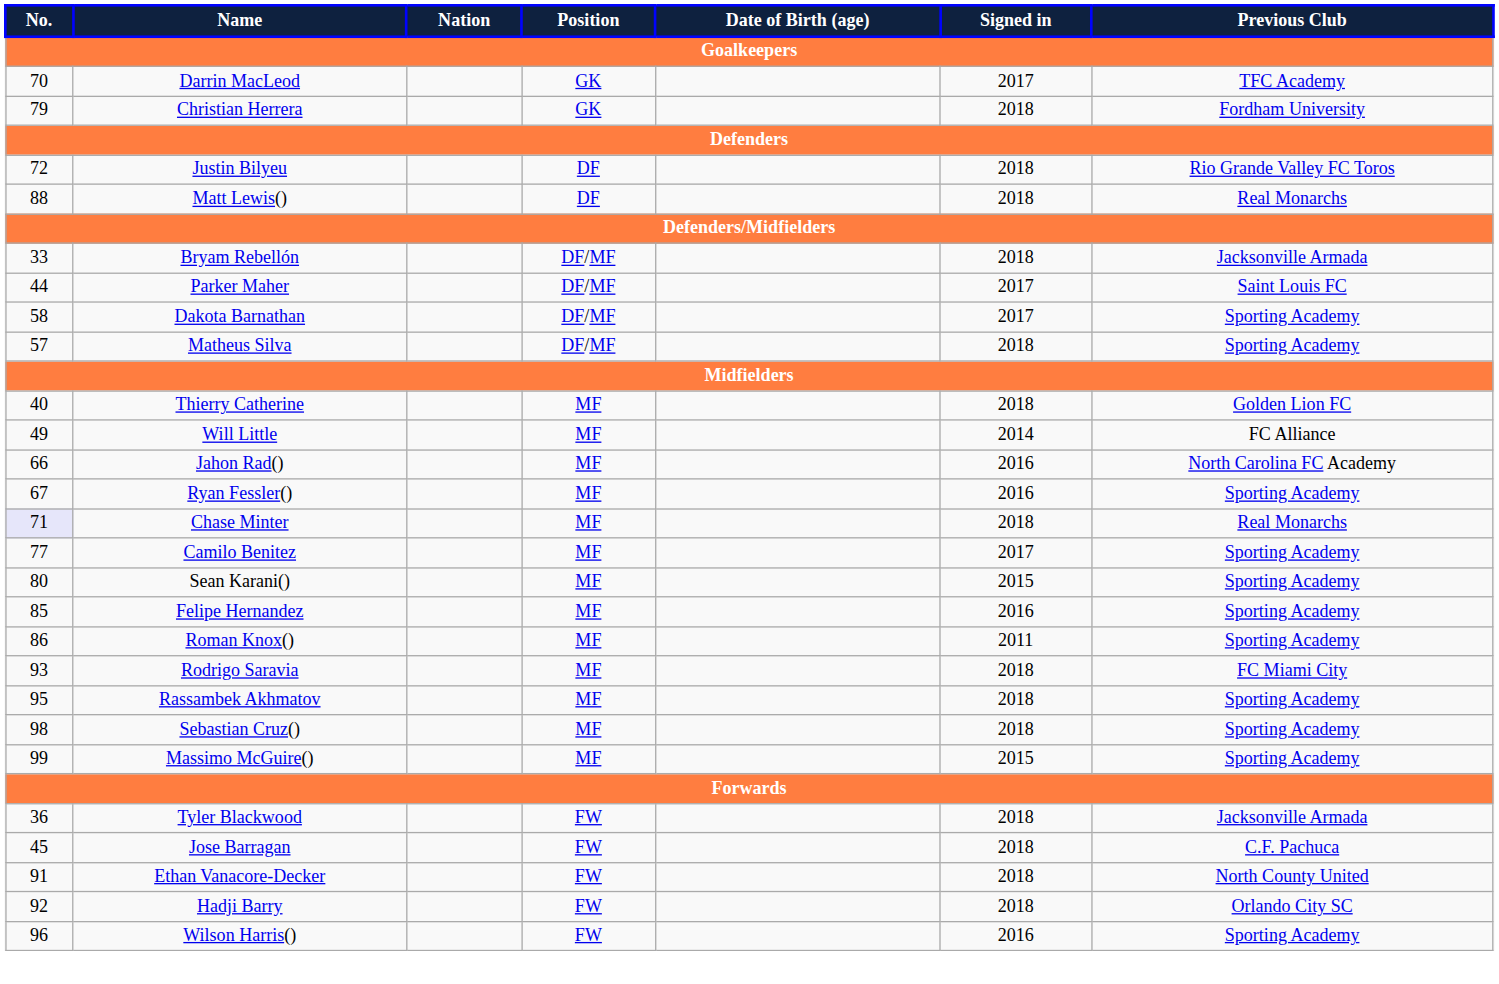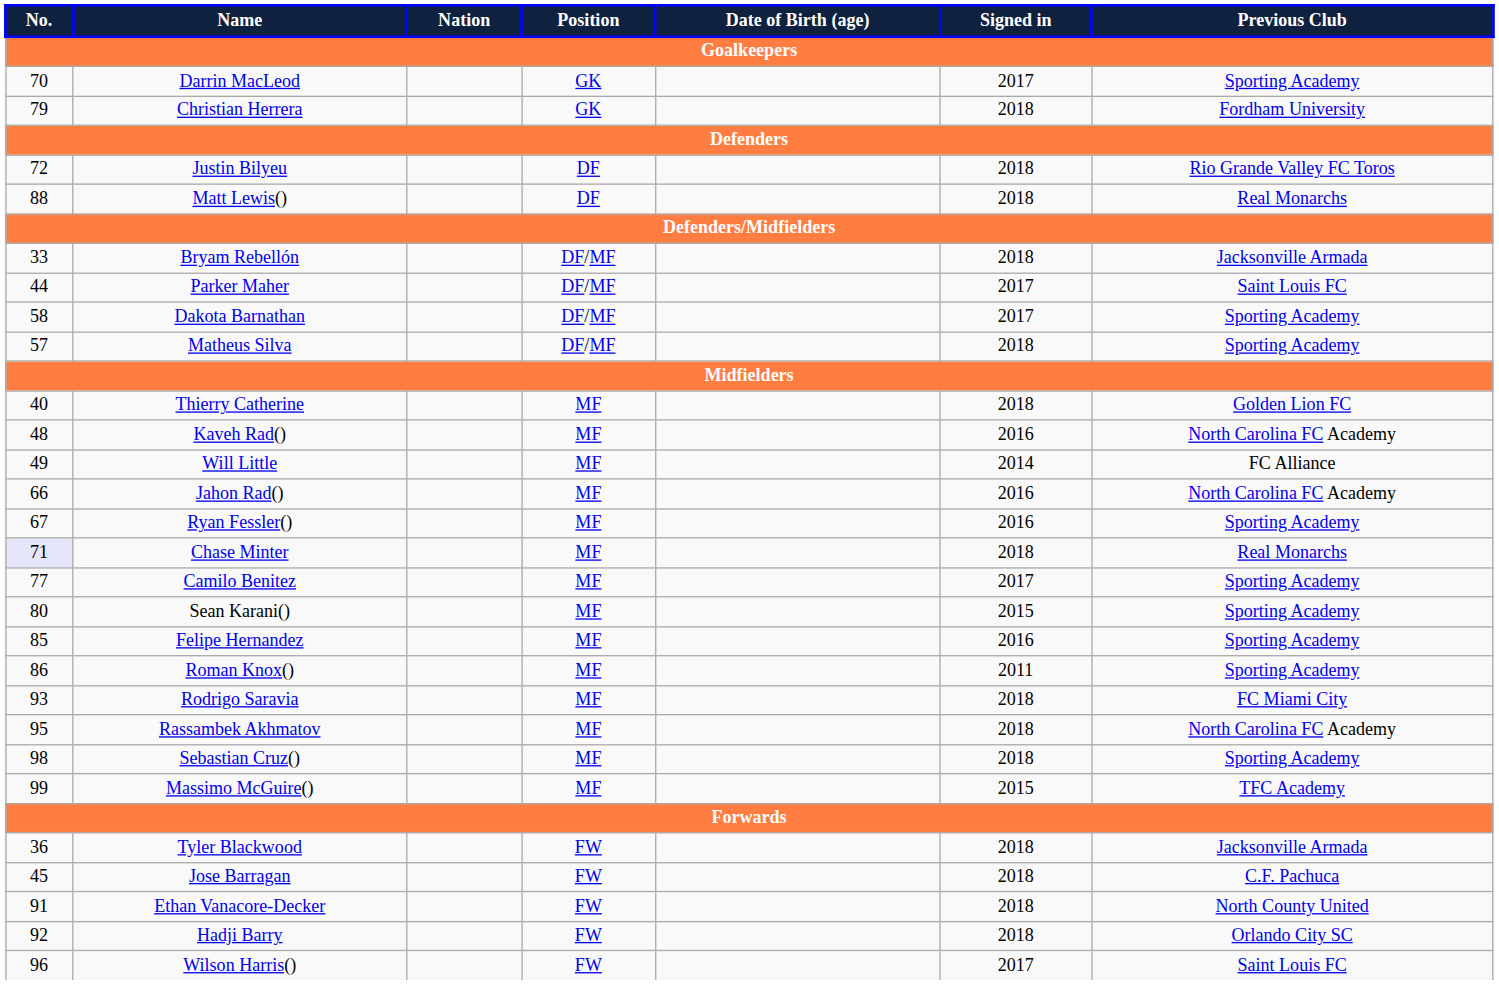 <table class="wikitable" style="text-align:center; font-size:86%; width:90%;">
 <tr>
 <th style="background:#0e213f; color:#fff; border:2px solid #0002ff;" scope=col>No.</th>
 <th style="background:#0e213f; color:#fff; border:2px solid #0002ff;" scope=col>Name</th>
 <th style="background:#0e213f; color:#fff; border:2px solid #0002ff;" scope=col>Nation</th>
 <th style="background:#0e213f; color:#fff; border:2px solid #0002ff;" scope=col>Position</th>
 <th style="background:#0e213f; color:#fff; border:2px solid #0002ff;" scope=col>Date of Birth (age)</th>
 <th style="background:#0e213f; color:#fff; border:2px solid #0002ff;" scope=col>Signed in</th>
 <th style="background:#0e213f; color:#fff; border:2px solid #0002ff;" scope=col>Previous Club</th>
 </tr>
 <tr>
 <th colspan=7 style="background:#FF7D40; color:white; text-align:center;">Goalkeepers</th>
 </tr>
 <tr>
 <td>70</td>
 <td><a href='#'>Darrin MacLeod</a></td>
 <td></td>
 <td><a href='#'>GK</a></td>
 <td></td>
 <td>2017</td>
-<td> <a href='#'>TFC Academy</a></td>
+<td> <a href='#'>Sporting Academy</a></td>
 </tr>
 <tr>
 <td>79</td>
 <td><a href='#'>Christian Herrera</a></td>
 <td></td>
 <td><a href='#'>GK</a></td>
 <td></td>
 <td>2018</td>
 <td> <a href='#'>Fordham University</a></td>
 </tr>
 <tr>
 <th colspan=7 style="background:#FF7D40; color:white; text-align:center;">Defenders</th>
 </tr>
 <tr>
 <td>72</td>
 <td><a href='#'>Justin Bilyeu</a></td>
 <td></td>
 <td><a href='#'>DF</a></td>
 <td></td>
 <td>2018</td>
 <td> <a href='#'>Rio Grande Valley FC Toros</a></td>
 </tr>
 <tr>
 <td>88</td>
 <td><a href='#'>Matt Lewis</a>()</td>
 <td></td>
 <td><a href='#'>DF</a></td>
 <td></td>
 <td>2018</td>
 <td> <a href='#'>Real Monarchs</a></td>
 </tr>
 <tr>
 <th colspan=7 style="background:#FF7D40; color:white; text-align:center;">Defenders/Midfielders</th>
 </tr>
 <tr>
 <td>33</td>
 <td><a href='#'>Bryam Rebellón</a></td>
 <td></td>
 <td><a href='#'>DF</a>/<a href='#'>MF</a></td>
 <td></td>
 <td>2018</td>
 <td> <a href='#'>Jacksonville Armada</a></td>
 </tr>
 <tr>
 <td>44</td>
 <td><a href='#'>Parker Maher</a></td>
 <td></td>
 <td><a href='#'>DF</a>/<a href='#'>MF</a></td>
 <td></td>
 <td>2017</td>
 <td> <a href='#'>Saint Louis FC</a></td>
 </tr>
 <tr>
 <td>58</td>
 <td><a href='#'>Dakota Barnathan</a></td>
 <td></td>
 <td><a href='#'>DF</a>/<a href='#'>MF</a></td>
 <td></td>
 <td>2017</td>
 <td> <a href='#'>Sporting Academy</a></td>
 </tr>
 <tr>
 <td>57</td>
 <td><a href='#'>Matheus Silva</a></td>
 <td></td>
 <td><a href='#'>DF</a>/<a href='#'>MF</a></td>
 <td></td>
 <td>2018</td>
 <td> <a href='#'>Sporting Academy</a></td>
 </tr>
 <tr>
 <th colspan=7 style="background:#FF7D40; color:white; text-align:center;">Midfielders</th>
 </tr>
 <tr>
 <td>40</td>
 <td><a href='#'>Thierry Catherine</a></td>
 <td></td>
 <td><a href='#'>MF</a></td>
 <td></td>
 <td>2018</td>
 <td> <a href='#'>Golden Lion FC</a></td>
+</tr>
+<tr>
+<td>48</td>
+<td><a href='#'>Kaveh Rad</a>()</td>
+<td></td>
+<td><a href='#'>MF</a></td>
+<td></td>
+<td>2016</td>
+<td> <a href='#'>North Carolina FC</a> Academy</td>
 </tr>
 <tr>
 <td>49</td>
 <td><a href='#'>Will Little</a></td>
 <td></td>
 <td><a href='#'>MF</a></td>
 <td></td>
 <td>2014</td>
 <td> FC Alliance</td>
 </tr>
 <tr>
 <td>66</td>
 <td><a href='#'>Jahon Rad</a>()</td>
 <td></td>
 <td><a href='#'>MF</a></td>
 <td></td>
 <td>2016</td>
 <td> <a href='#'>North Carolina FC</a> Academy</td>
 </tr>
 <tr>
 <td>67</td>
 <td><a href='#'>Ryan Fessler</a>()</td>
 <td></td>
 <td><a href='#'>MF</a></td>
 <td></td>
 <td>2016</td>
 <td> <a href='#'>Sporting Academy</a></td>
 </tr>
 <tr>
 <td style="background: lavender;">71</td>
 <td><a href='#'>Chase Minter</a></td>
 <td></td>
 <td><a href='#'>MF</a></td>
 <td></td>
 <td>2018</td>
 <td> <a href='#'>Real Monarchs</a></td>
 </tr>
 <tr>
 <td>77</td>
 <td><a href='#'>Camilo Benitez</a></td>
 <td></td>
 <td><a href='#'>MF</a></td>
 <td></td>
 <td>2017</td>
 <td> <a href='#'>Sporting Academy</a></td>
 </tr>
 <tr>
 <td>80</td>
 <td>Sean Karani()</td>
 <td></td>
 <td><a href='#'>MF</a></td>
 <td></td>
 <td>2015</td>
 <td> <a href='#'>Sporting Academy</a></td>
 </tr>
 <tr>
 <td>85</td>
 <td><a href='#'>Felipe Hernandez</a></td>
 <td></td>
 <td><a href='#'>MF</a></td>
 <td></td>
 <td>2016</td>
 <td> <a href='#'>Sporting Academy</a></td>
 </tr>
 <tr>
 <td>86</td>
 <td><a href='#'>Roman Knox</a>()</td>
 <td></td>
 <td><a href='#'>MF</a></td>
 <td></td>
 <td>2011</td>
 <td> <a href='#'>Sporting Academy</a></td>
 </tr>
 <tr>
 <td>93</td>
 <td><a href='#'>Rodrigo Saravia</a></td>
 <td></td>
 <td><a href='#'>MF</a></td>
 <td></td>
 <td>2018</td>
 <td> <a href='#'>FC Miami City</a></td>
 </tr>
 <tr>
 <td>95</td>
 <td><a href='#'>Rassambek Akhmatov</a></td>
 <td></td>
 <td><a href='#'>MF</a></td>
 <td></td>
 <td>2018</td>
-<td> <a href='#'>Sporting Academy</a></td>
+<td> <a href='#'>North Carolina FC</a> Academy</td>
 </tr>
 <tr>
 <td>98</td>
 <td><a href='#'>Sebastian Cruz</a>()</td>
 <td></td>
 <td><a href='#'>MF</a></td>
 <td></td>
 <td>2018</td>
 <td> <a href='#'>Sporting Academy</a></td>
 </tr>
 <tr>
 <td>99</td>
 <td><a href='#'>Massimo McGuire</a>()</td>
 <td></td>
 <td><a href='#'>MF</a></td>
 <td></td>
 <td>2015</td>
-<td> <a href='#'>Sporting Academy</a></td>
+<td> <a href='#'>TFC Academy</a></td>
 </tr>
 <tr>
 <th colspan=7 style="background:#FF7D40; color:white; text-align:center;">Forwards</th>
 </tr>
 <tr>
 <td>36</td>
 <td><a href='#'>Tyler Blackwood</a></td>
 <td></td>
 <td><a href='#'>FW</a></td>
 <td></td>
 <td>2018</td>
 <td> <a href='#'>Jacksonville Armada</a></td>
 </tr>
 <tr>
 <td>45</td>
 <td><a href='#'>Jose Barragan</a></td>
 <td></td>
 <td><a href='#'>FW</a></td>
 <td></td>
 <td>2018</td>
 <td> <a href='#'>C.F. Pachuca</a></td>
 </tr>
 <tr>
 <td>91</td>
 <td><a href='#'>Ethan Vanacore-Decker</a></td>
 <td></td>
 <td><a href='#'>FW</a></td>
 <td></td>
 <td>2018</td>
 <td> <a href='#'>North County United</a></td>
 </tr>
 <tr>
 <td>92</td>
 <td><a href='#'>Hadji Barry</a></td>
 <td></td>
 <td><a href='#'>FW</a></td>
 <td></td>
 <td>2018</td>
 <td> <a href='#'>Orlando City SC</a></td>
 </tr>
 <tr>
 <td>96</td>
 <td><a href='#'>Wilson Harris</a>()</td>
 <td></td>
 <td><a href='#'>FW</a></td>
 <td></td>
-<td>2016</td>
-<td> <a href='#'>Sporting Academy</a></td>
+<td>2017</td>
+<td> <a href='#'>Saint Louis FC</a></td>
 </tr>
 </table>
